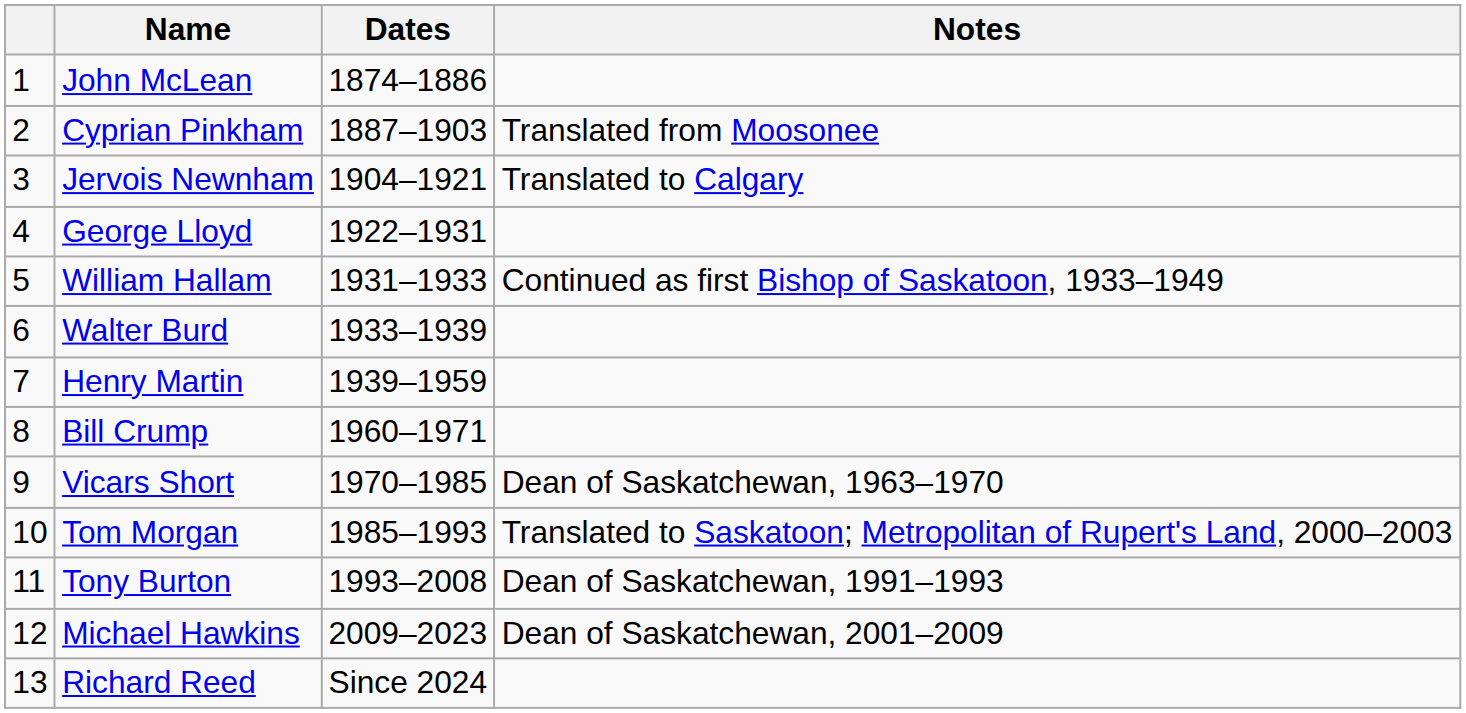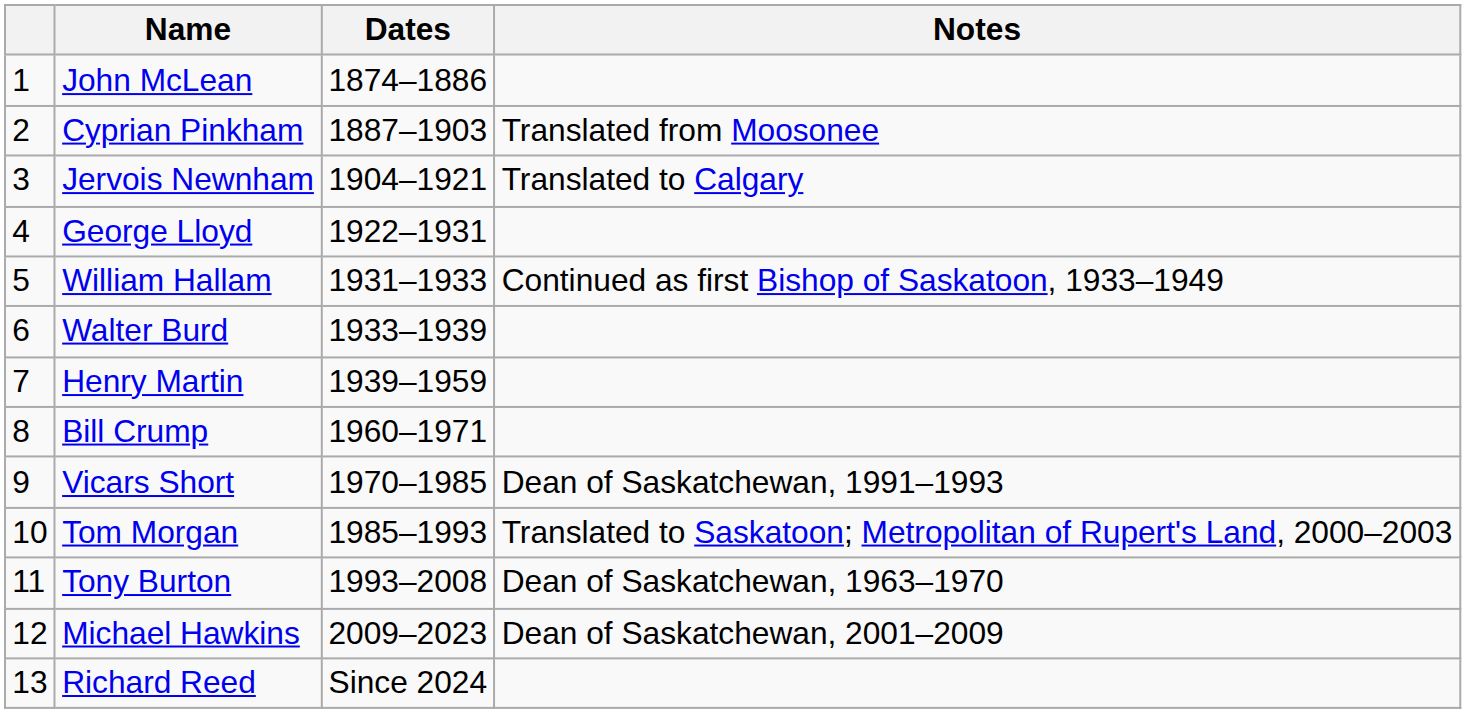 <table class="wikitable">
 <tr>
 <th></th>
 <th>Name</th>
 <th>Dates</th>
 <th>Notes</th>
 </tr>
 <tr>
 <td>1</td>
 <td><a href='#'>John McLean</a></td>
 <td>1874–1886</td>
 <td></td>
 </tr>
 <tr>
 <td>2</td>
 <td><a href='#'>Cyprian Pinkham</a></td>
 <td>1887–1903</td>
 <td>Translated from <a href='#'>Moosonee</a></td>
 </tr>
 <tr>
 <td>3</td>
 <td><a href='#'>Jervois Newnham</a></td>
 <td>1904–1921</td>
 <td>Translated to <a href='#'>Calgary</a></td>
 </tr>
 <tr>
 <td>4</td>
 <td><a href='#'>George Lloyd</a></td>
 <td>1922–1931</td>
 <td></td>
 </tr>
 <tr>
 <td>5</td>
 <td><a href='#'>William Hallam</a></td>
 <td>1931–1933</td>
 <td>Continued as first <a href='#'>Bishop of Saskatoon</a>, 1933–1949</td>
 </tr>
 <tr>
 <td>6</td>
 <td><a href='#'>Walter Burd</a></td>
 <td>1933–1939</td>
 <td></td>
 </tr>
 <tr>
 <td>7</td>
 <td><a href='#'>Henry Martin</a></td>
 <td>1939–1959</td>
 <td></td>
 </tr>
 <tr>
 <td>8</td>
 <td><a href='#'>Bill Crump</a></td>
 <td>1960–1971</td>
 <td></td>
 </tr>
 <tr>
 <td>9</td>
 <td><a href='#'>Vicars Short</a></td>
 <td>1970–1985</td>
-<td>Dean of Saskatchewan, 1963–1970</td>
+<td>Dean of Saskatchewan, 1991–1993</td>
 </tr>
 <tr>
 <td>10</td>
 <td><a href='#'>Tom Morgan</a></td>
 <td>1985–1993</td>
 <td>Translated to <a href='#'>Saskatoon</a>; <a href='#'>Metropolitan of Rupert's Land</a>, 2000–2003</td>
 </tr>
 <tr>
 <td>11</td>
 <td><a href='#'>Tony Burton</a></td>
 <td>1993–2008</td>
-<td>Dean of Saskatchewan, 1991–1993</td>
+<td>Dean of Saskatchewan, 1963–1970</td>
 </tr>
 <tr>
 <td>12</td>
 <td><a href='#'>Michael Hawkins</a></td>
 <td>2009–2023</td>
 <td>Dean of Saskatchewan, 2001–2009</td>
 </tr>
 <tr>
 <td>13</td>
 <td><a href='#'>Richard Reed</a></td>
 <td>Since 2024</td>
 </tr>
 </table>
